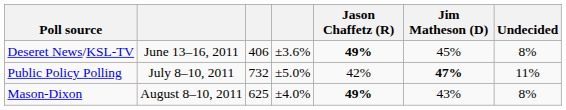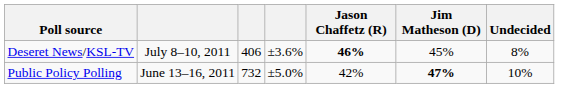 <table class="wikitable" style="text-align:center">
 <tr valign=bottom>
 <th>Poll source</th>
 <th></th>
 <th></th>
 <th></th>
 <th style="width:100px;">Jason<br>Chaffetz (R)</th>
 <th style="width:100px;">Jim<br>Matheson (D)</th>
 <th>Undecided</th>
 </tr>
 <tr>
 <td align=left><a href='#'>Deseret News</a>/<a href='#'>KSL-TV</a></td>
-<td>June 13–16, 2011</td>
+<td>July 8–10, 2011</td>
 <td>406</td>
 <td>±3.6%</td>
-<td><strong>49%</strong></td>
+<td><strong>46%</strong></td>
 <td>45%</td>
 <td>8%</td>
 </tr>
 <tr>
 <td align=left><a href='#'>Public Policy Polling</a></td>
-<td>July 8–10, 2011</td>
+<td>June 13–16, 2011</td>
 <td>732</td>
 <td>±5.0%</td>
 <td>42%</td>
 <td><strong>47%</strong></td>
-<td>11%</td>
-</tr>
-<tr>
-<td align=left><a href='#'>Mason-Dixon</a></td>
-<td>August 8–10, 2011</td>
-<td>625</td>
-<td>±4.0%</td>
-<td><strong>49%</strong></td>
-<td>43%</td>
-<td>8%</td>
+<td>10%</td>
 </tr>
 </table>
